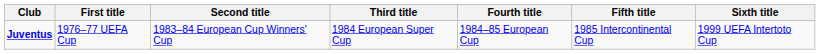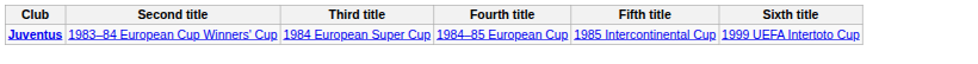 <table class="wikitable sortable">
 <tr>
 <th>Club</th>
-<th>First title</th>
 <th>Second title</th>
 <th>Third title</th>
 <th>Fourth title</th>
 <th>Fifth title</th>
 <th>Sixth title</th>
 </tr>
 <tr>
 <td> <strong><a href='#'>Juventus</a></strong></td>
-<td><a href='#'>1976–77 UEFA Cup</a></td>
 <td><a href='#'>1983–84 European Cup Winners' Cup</a></td>
 <td><a href='#'>1984 European Super Cup</a></td>
 <td><a href='#'>1984–85 European Cup</a></td>
 <td><a href='#'>1985 Intercontinental Cup</a></td>
 <td><a href='#'>1999 UEFA Intertoto Cup</a></td>
 </tr>
 </table>
